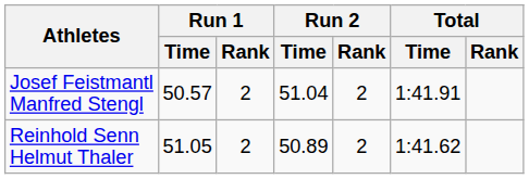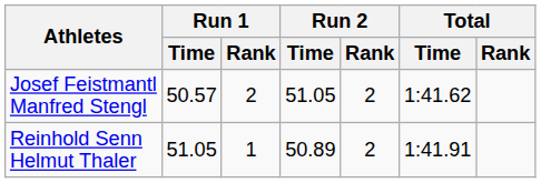 <table class="wikitable" border="1" style="font-size:90%">
 <tr>
 <th rowspan="2">Athletes</th>
 <th colspan="2">Run 1</th>
 <th colspan="2">Run 2</th>
 <th colspan="2">Total</th>
 </tr>
 <tr>
 <th>Time</th>
 <th>Rank</th>
 <th>Time</th>
 <th>Rank</th>
 <th>Time</th>
 <th>Rank</th>
 </tr>
 <tr>
 <td><a href='#'>Josef Feistmantl</a><br><a href='#'>Manfred Stengl</a></td>
 <td align="center">50.57</td>
 <td align="center">2</td>
-<td align="center">51.04</td>
+<td align="center">51.05</td>
 <td align="center">2</td>
-<td align="center">1:41.91</td>
+<td align="center">1:41.62</td>
 <td align="center"></td>
 </tr>
 <tr>
 <td><a href='#'>Reinhold Senn</a><br><a href='#'>Helmut Thaler</a></td>
 <td align="center">51.05</td>
-<td align="center">2</td>
+<td align="center">1</td>
 <td align="center">50.89</td>
 <td align="center">2</td>
-<td align="center">1:41.62</td>
+<td align="center">1:41.91</td>
 <td align="center"></td>
 </tr>
 </table>
